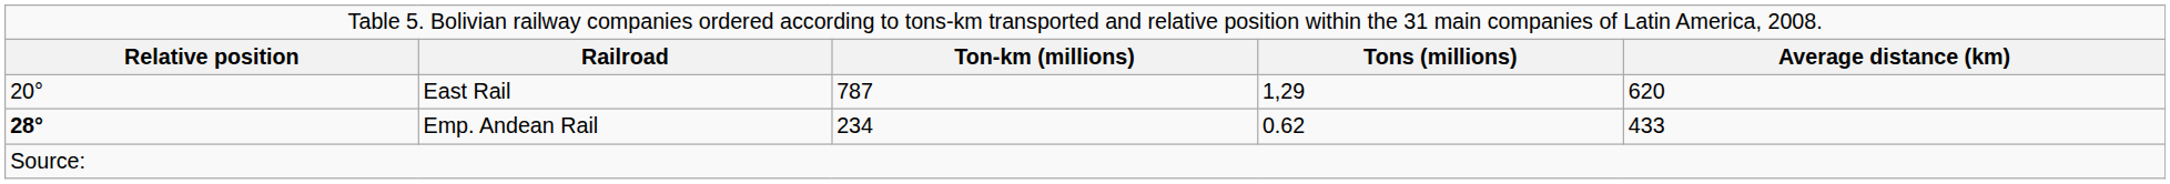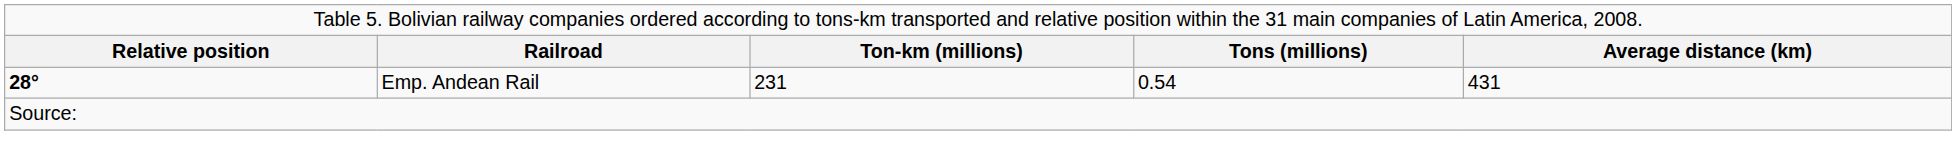 <table class="wikitable"  style="width:100%;">
 <tr>
 <td colspan="5" style="text-align:center;">Table 5. Bolivian railway companies ordered according to tons-km transported and relative position within the 31 main companies of Latin America, 2008.</td>
 </tr>
 <tr>
 <th>Relative position</th>
 <th>Railroad</th>
 <th>Ton-km (millions)</th>
 <th>Tons (millions)</th>
 <th>Average distance (km)</th>
 </tr>
 <tr>
-<td>20°</td>
-<td>East Rail</td>
-<td>787</td>
-<td>1,29</td>
-<td>620</td>
-</tr>
-<tr>
 <td><strong>28°</strong></td>
 <td>Emp. Andean Rail</td>
-<td>234</td>
-<td>0.62</td>
-<td>433</td>
+<td>231</td>
+<td>0.54</td>
+<td>431</td>
 </tr>
 <tr>
 <td colspan=5>Source:</td>
 </tr>
 </table>
